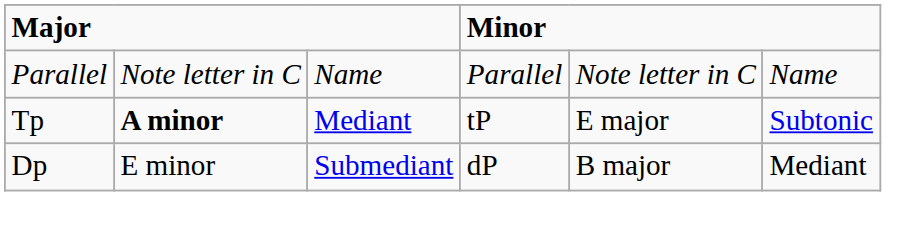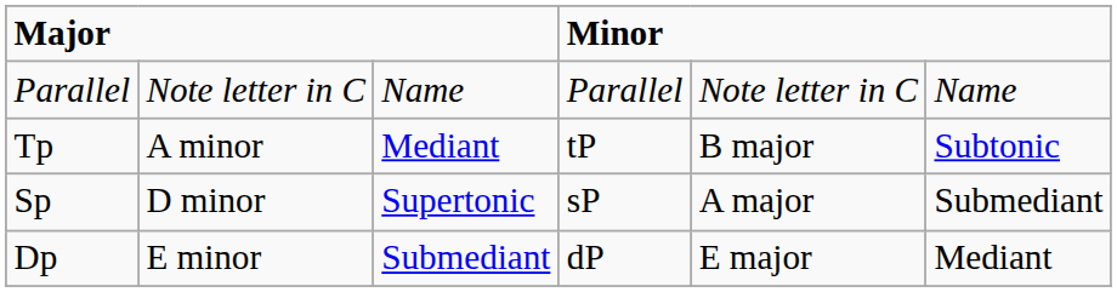 <table class="wikitable">
 <tr>
 <td colspan=3><strong>Major</strong></td>
 <td colspan=3><strong>Minor</strong></td>
 </tr>
 <tr>
 <td><em>Parallel</em></td>
 <td><em>Note letter in C</em></td>
 <td><em>Name</em></td>
 <td><em>Parallel</em></td>
 <td><em>Note letter in C</em></td>
 <td><em>Name</em></td>
 </tr>
 <tr>
 <td>Tp</td>
-<td><strong>A minor</strong></td>
+<td>A minor</td>
 <td><a href='#'>Mediant</a></td>
 <td>tP</td>
-<td>E major</td>
+<td>B major</td>
 <td><a href='#'>Subtonic</a></td>
+</tr>
+<tr>
+<td>Sp</td>
+<td>D minor</td>
+<td><a href='#'>Supertonic</a></td>
+<td>sP</td>
+<td>A major</td>
+<td>Submediant</td>
 </tr>
 <tr>
 <td>Dp</td>
 <td>E minor</td>
 <td><a href='#'>Submediant</a></td>
 <td>dP</td>
-<td>B major</td>
+<td>E major</td>
 <td>Mediant</td>
 </tr>
 </table>
